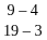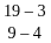 <table style="text-align:center">
 <tr>
 <th width=200></th>
 <th width=100></th>
 <th width=200></th>
 </tr>
 <tr>
 <td align=right><strong></strong></td>
-<td>9 – 4</td>
+<td>19 – 3</td>
 <td align=left></td>
 </tr>
 <tr>
 <td align=right><strong></strong></td>
-<td>19 – 3</td>
+<td>9 – 4</td>
 <td align=left></td>
 </tr>
 </table>
